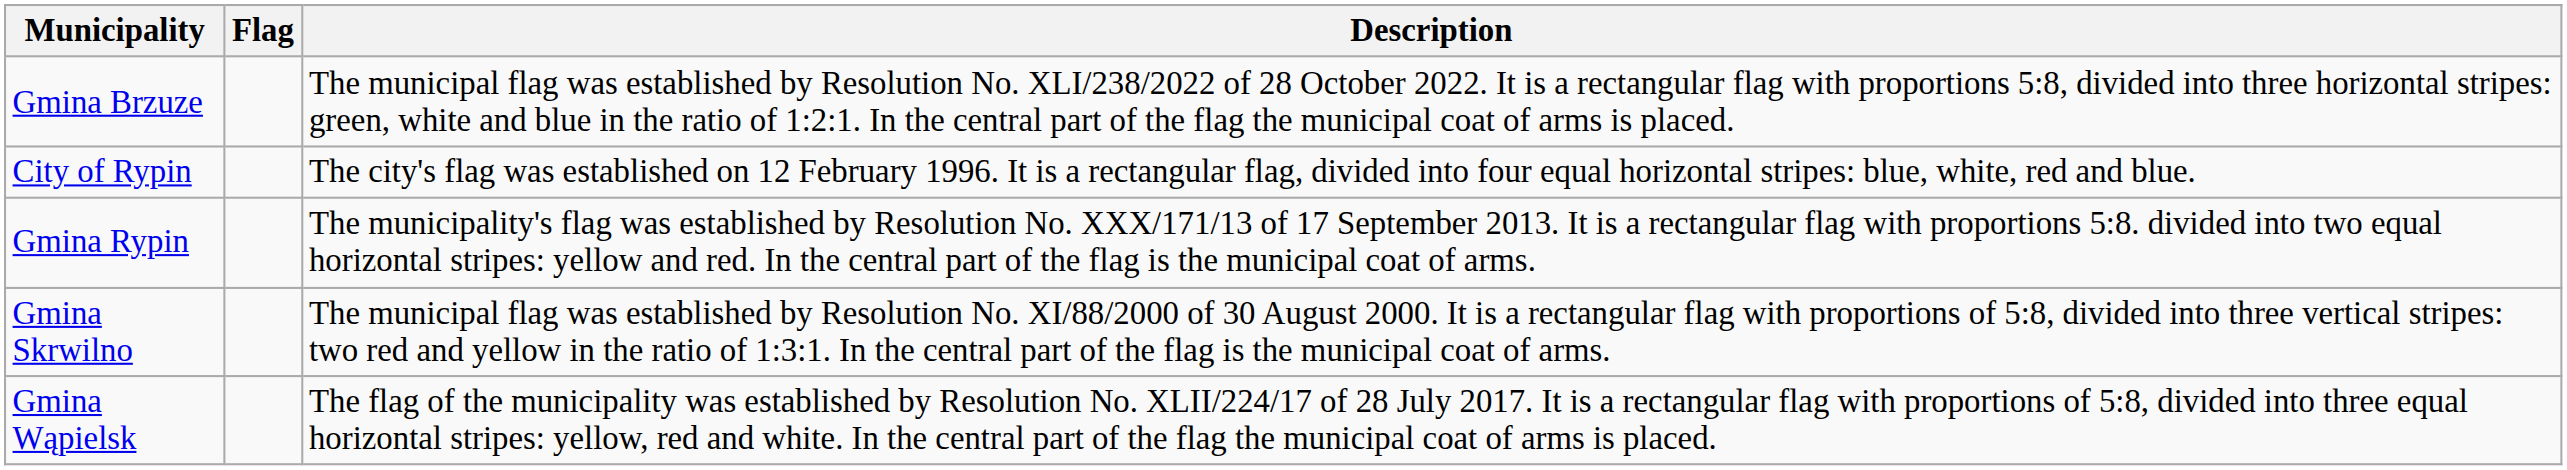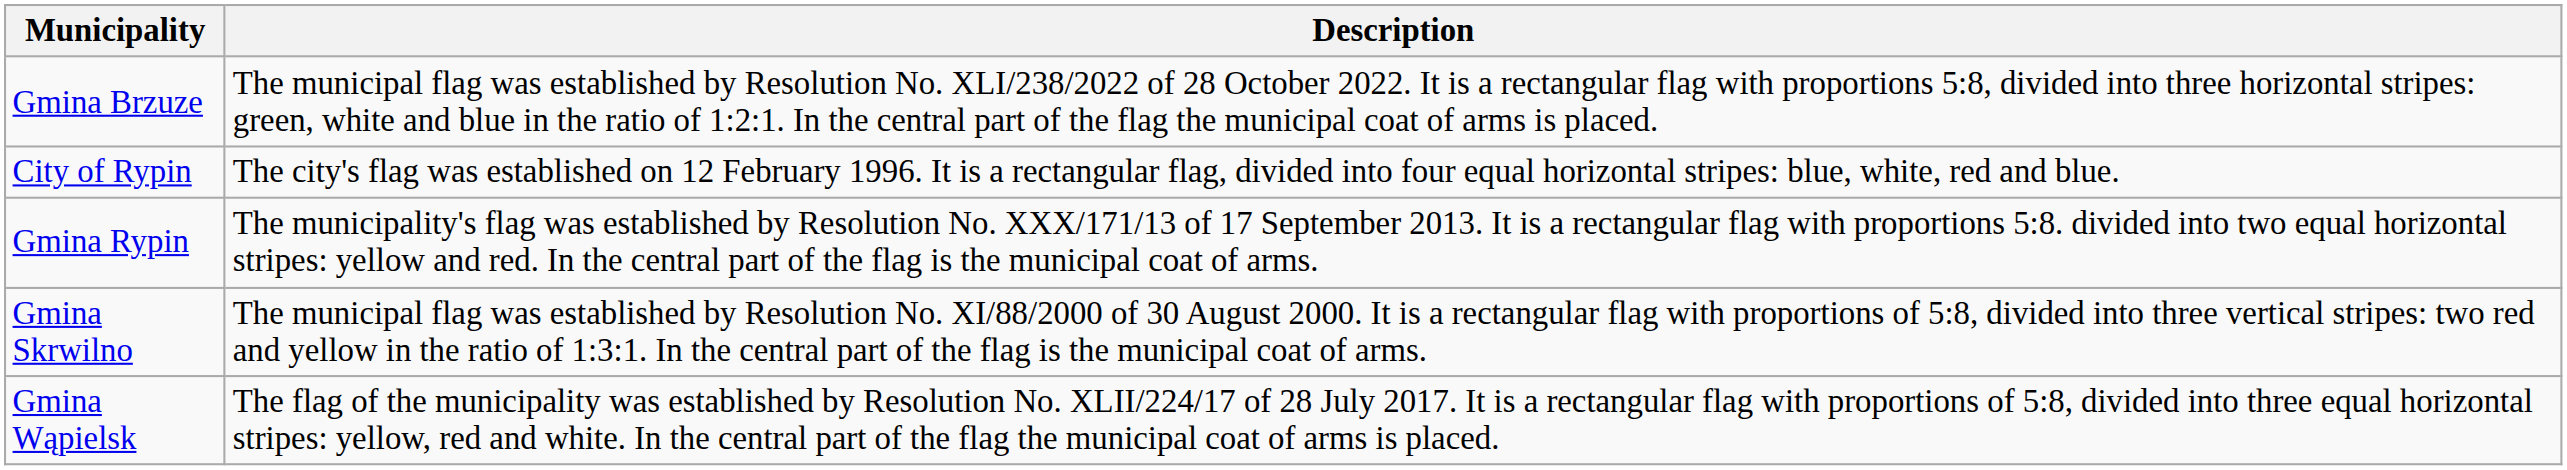 <table class="wikitable" style="text-align: left">
 <tr>
 <th>Municipality</th>
-<th>Flag</th>
 <th>Description</th>
 </tr>
 <tr>
 <td><a href='#'>Gmina Brzuze</a></td>
-<td></td>
 <td>The municipal flag was established by Resolution No. XLI/238/2022 of 28 October 2022. It is a rectangular flag with proportions 5:8, divided into three horizontal stripes: green, white and blue in the ratio of 1:2:1. In the central part of the flag the municipal coat of arms is placed.</td>
 </tr>
 <tr>
 <td><a href='#'>City of Rypin</a></td>
-<td></td>
 <td>The city's flag was established on 12 February 1996. It is a rectangular flag, divided into four equal horizontal stripes: blue, white, red and blue.</td>
 </tr>
 <tr>
 <td><a href='#'>Gmina Rypin</a></td>
-<td></td>
 <td>The municipality's flag was established by Resolution No. XXX/171/13 of 17 September 2013. It is a rectangular flag with proportions 5:8. divided into two equal horizontal stripes: yellow and red. In the central part of the flag is the municipal coat of arms.</td>
 </tr>
 <tr>
 <td><a href='#'>Gmina Skrwilno</a></td>
-<td></td>
 <td>The municipal flag was established by Resolution No. XI/88/2000 of 30 August 2000. It is a rectangular flag with proportions of 5:8, divided into three vertical stripes: two red and yellow in the ratio of 1:3:1. In the central part of the flag is the municipal coat of arms.</td>
 </tr>
 <tr>
 <td><a href='#'>Gmina Wąpielsk</a></td>
-<td></td>
 <td>The flag of the municipality was established by Resolution No. XLII/224/17 of 28 July 2017. It is a rectangular flag with proportions of 5:8, divided into three equal horizontal stripes: yellow, red and white. In the central part of the flag the municipal coat of arms is placed.</td>
 </tr>
 </table>
